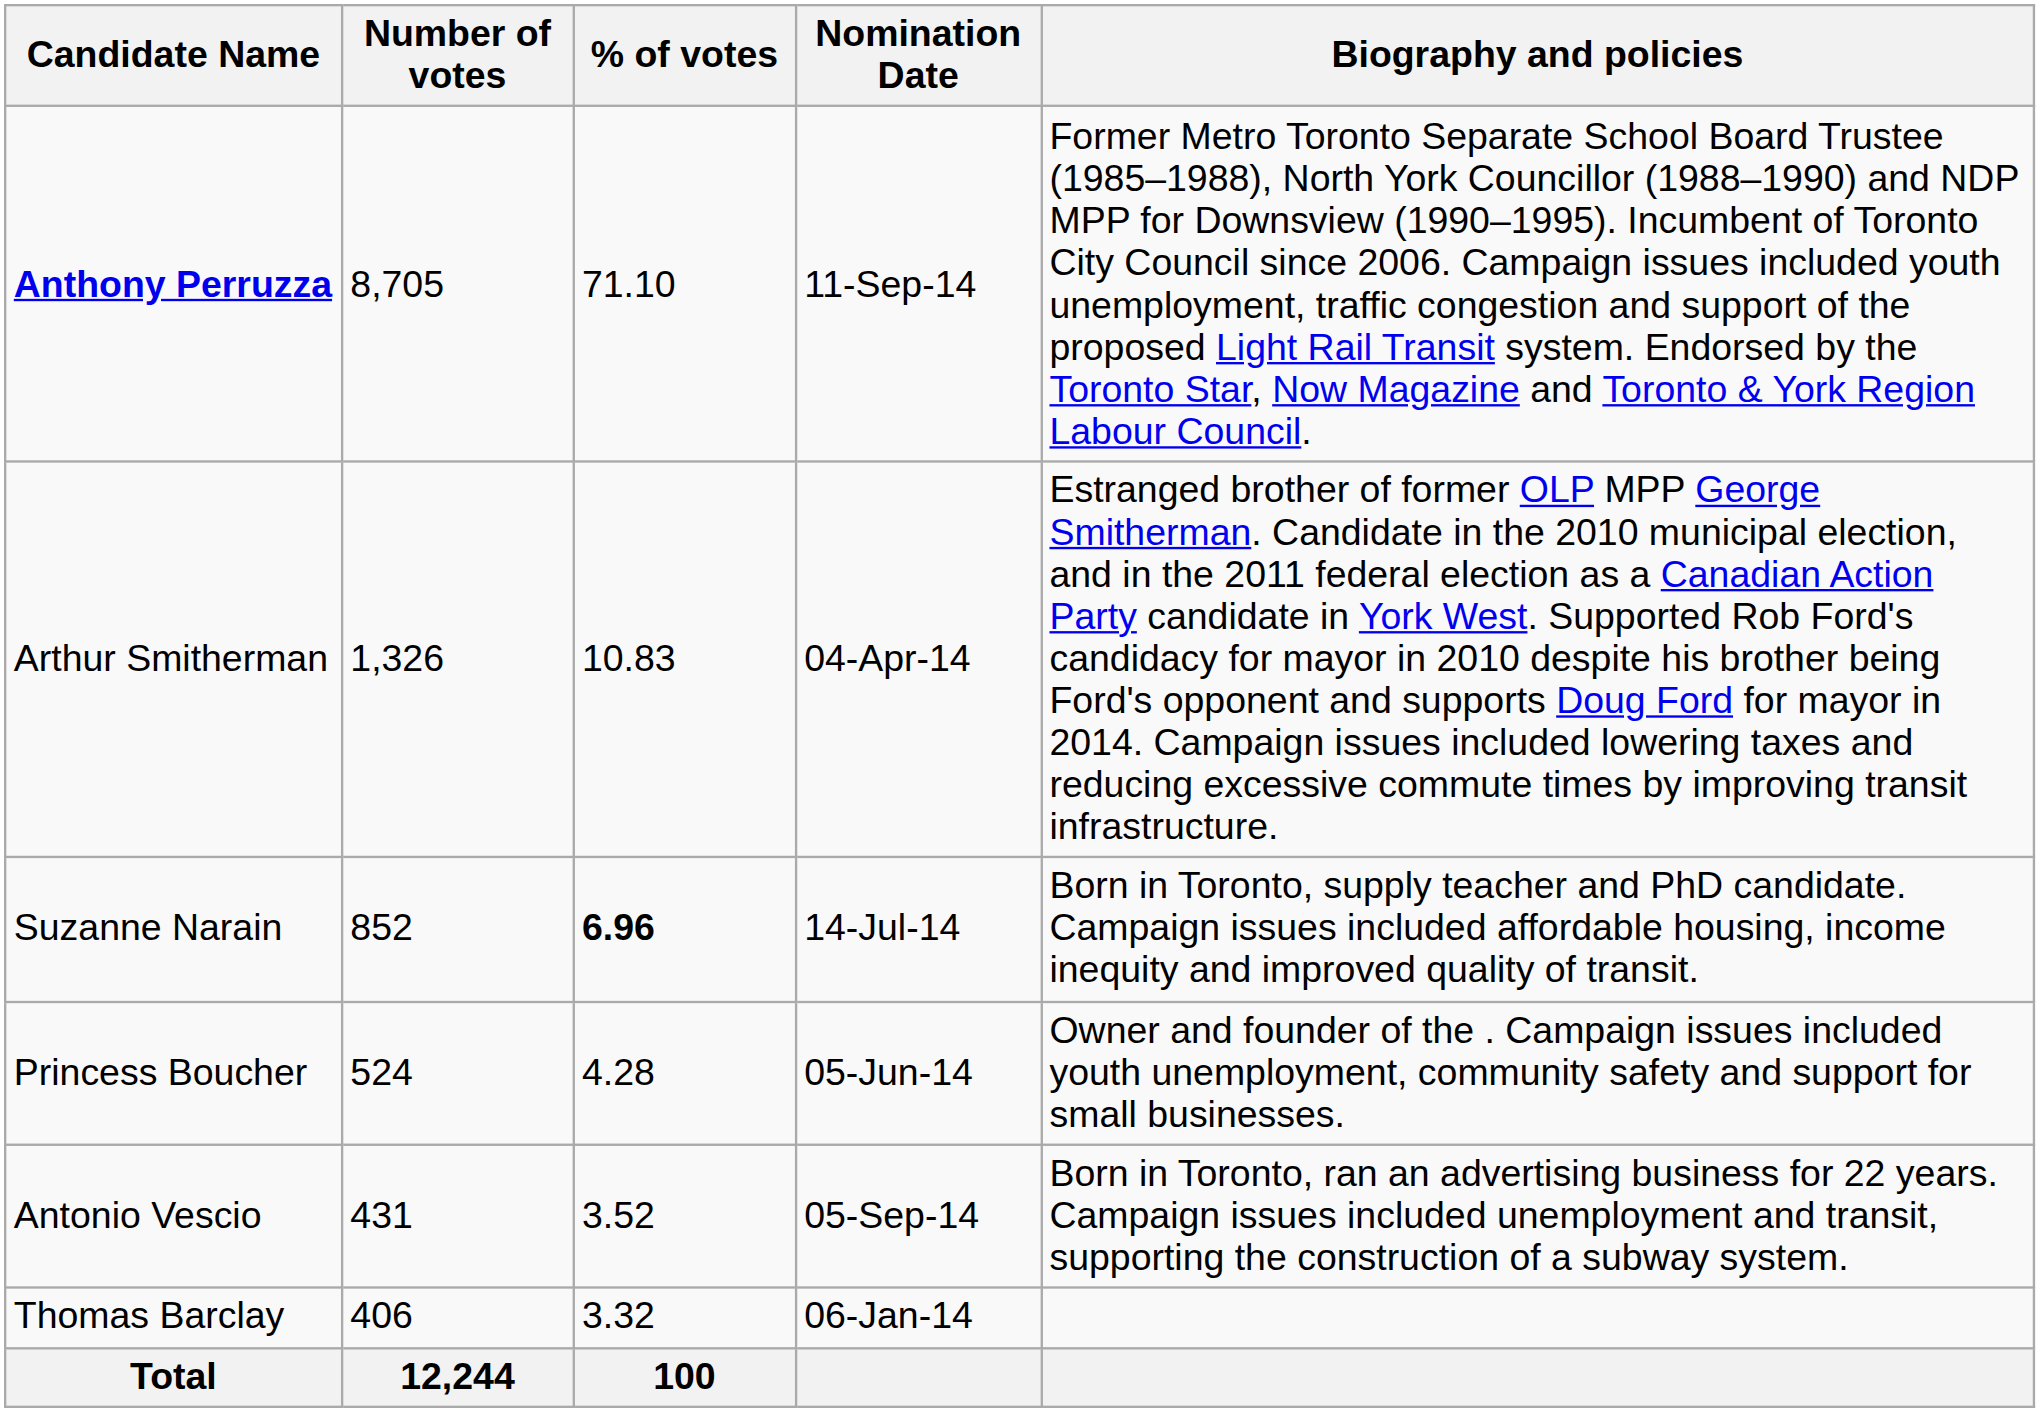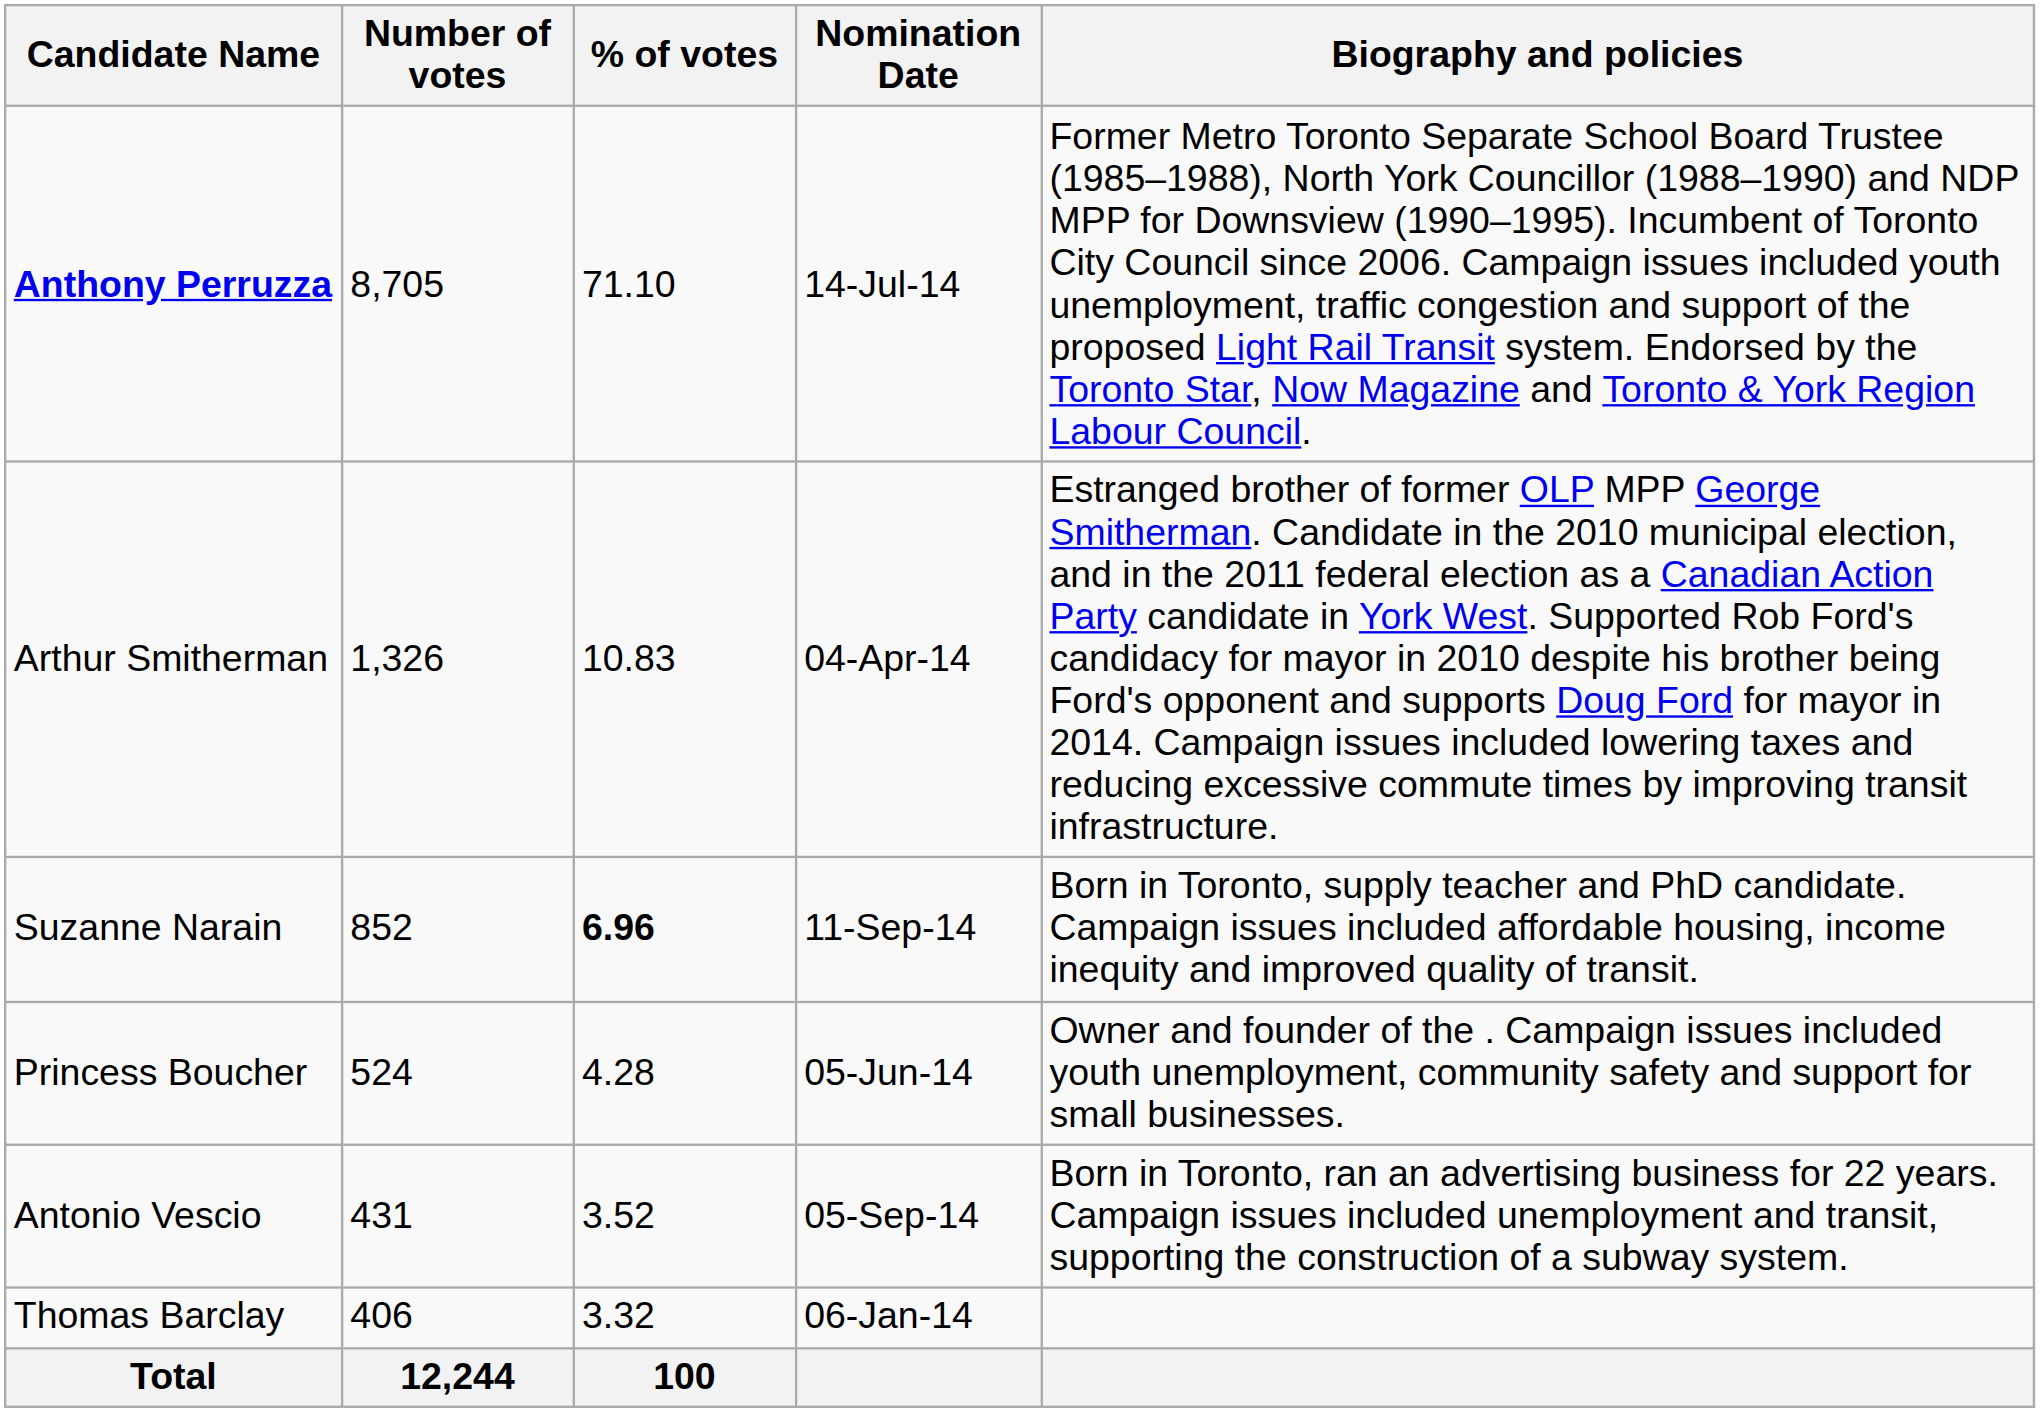 <table class="wikitable">
 <tr>
 <th scope="col" style="width: 150px;">Candidate Name</th>
 <th scope="col" style="width: 100px;">Number of votes</th>
 <th scope="col" style="width: 100px;">% of votes</th>
 <th scope="col" style="width: 100px;">Nomination Date</th>
 <th scope="col" style="width: 500px;">Biography and policies</th>
 </tr>
 <tr>
 <td><strong><a href='#'>Anthony Perruzza</a></strong></td>
 <td>8,705</td>
 <td>71.10</td>
-<td>11-Sep-14</td>
+<td>14-Jul-14</td>
 <td>Former Metro Toronto Separate School Board Trustee (1985–1988), North York Councillor (1988–1990) and NDP MPP for Downsview (1990–1995). Incumbent of Toronto City Council since 2006. Campaign issues included youth unemployment, traffic congestion and support of the proposed <a href='#'>Light Rail Transit</a> system. Endorsed by the <a href='#'>Toronto Star</a>, <a href='#'>Now Magazine</a> and <a href='#'>Toronto & York Region Labour Council</a>.</td>
 </tr>
 <tr>
 <td>Arthur Smitherman</td>
 <td>1,326</td>
 <td>10.83</td>
 <td>04-Apr-14</td>
 <td>Estranged brother of former <a href='#'>OLP</a> MPP <a href='#'>George Smitherman</a>. Candidate in the 2010 municipal election, and in the 2011 federal election as a <a href='#'>Canadian Action Party</a> candidate in <a href='#'>York West</a>. Supported Rob Ford's candidacy for mayor in 2010 despite his brother being Ford's opponent and supports <a href='#'>Doug Ford</a> for mayor in 2014. Campaign issues included lowering taxes and reducing excessive commute times by improving transit infrastructure.</td>
 </tr>
 <tr>
 <td>Suzanne Narain</td>
 <td>852</td>
 <td><strong>6.96</strong></td>
-<td>14-Jul-14</td>
+<td>11-Sep-14</td>
 <td>Born in Toronto, supply teacher and PhD candidate. Campaign issues included affordable housing, income inequity and improved quality of transit.</td>
 </tr>
 <tr>
 <td>Princess Boucher</td>
 <td>524</td>
 <td>4.28</td>
 <td>05-Jun-14</td>
 <td>Owner and founder of the  . Campaign issues included youth unemployment, community safety and support for small businesses.</td>
 </tr>
 <tr>
 <td>Antonio Vescio</td>
 <td>431</td>
 <td>3.52</td>
 <td>05-Sep-14</td>
 <td>Born in Toronto, ran an advertising business for 22 years. Campaign issues included unemployment and transit, supporting the construction of a subway system.</td>
 </tr>
 <tr>
 <td>Thomas Barclay</td>
 <td>406</td>
 <td>3.32</td>
 <td>06-Jan-14</td>
 <td></td>
 </tr>
 <tr>
 <th>Total</th>
 <th>12,244</th>
 <th>100</th>
 <th></th>
 <th></th>
 </tr>
 </table>
